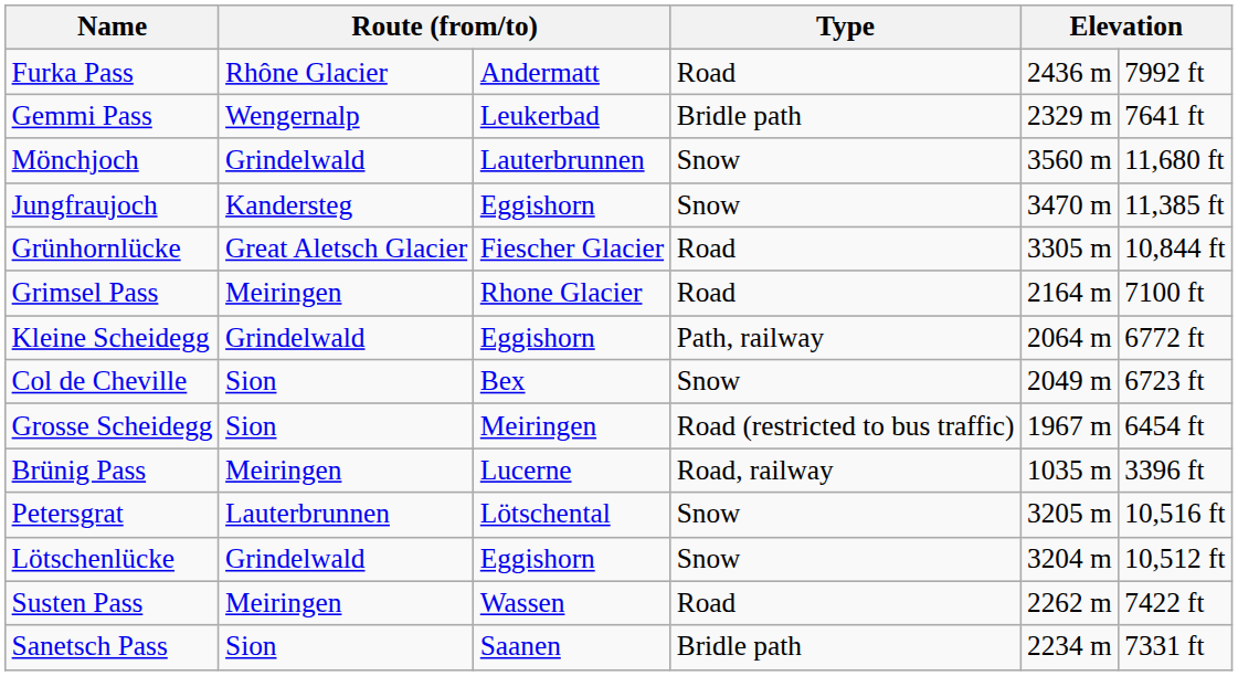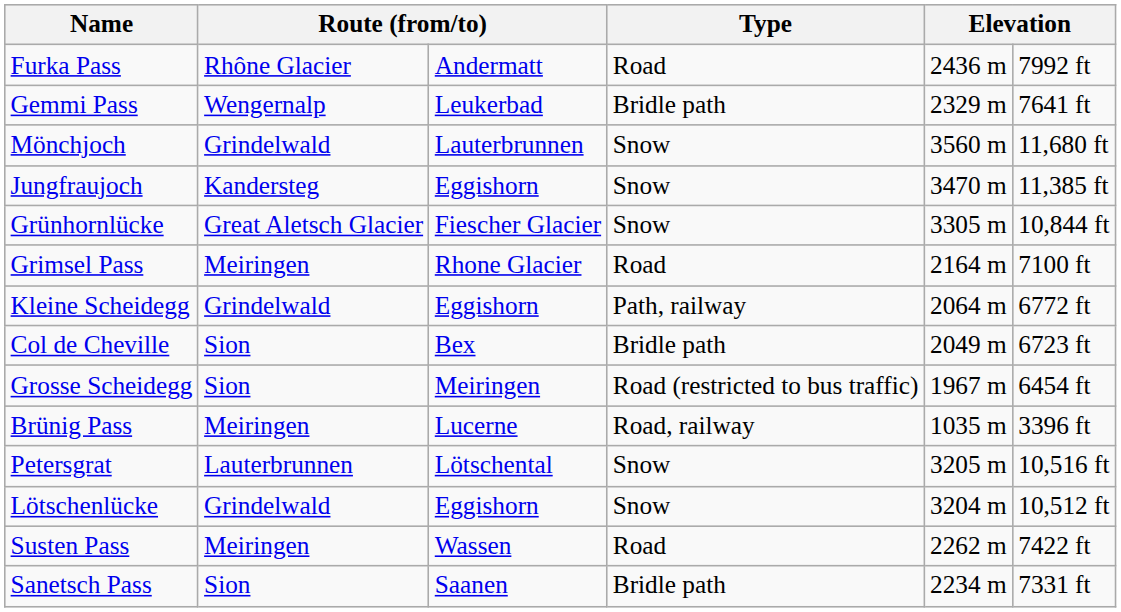 <table class="wikitable sortable">
 <tr>
 <th>Name</th>
 <th colspan=2>Route (from/to)</th>
 <th>Type</th>
 <th colspan=2>Elevation</th>
 </tr>
 <tr>
 <td><a href='#'>Furka Pass</a></td>
 <td><a href='#'>Rhône Glacier</a></td>
 <td><a href='#'>Andermatt</a></td>
 <td>Road</td>
 <td>2436 m</td>
 <td>7992 ft</td>
 </tr>
 <tr>
 <td><a href='#'>Gemmi Pass</a></td>
 <td><a href='#'>Wengernalp</a></td>
 <td><a href='#'>Leukerbad</a></td>
 <td>Bridle path</td>
 <td>2329 m</td>
 <td>7641 ft</td>
 </tr>
 <tr>
 <td><a href='#'>Mönchjoch</a></td>
 <td><a href='#'>Grindelwald</a></td>
 <td><a href='#'>Lauterbrunnen</a></td>
 <td>Snow</td>
 <td>3560 m</td>
 <td>11,680 ft</td>
 </tr>
 <tr>
 <td><a href='#'>Jungfraujoch</a></td>
 <td><a href='#'>Kandersteg</a></td>
 <td><a href='#'>Eggishorn</a></td>
 <td>Snow</td>
 <td>3470 m</td>
 <td>11,385 ft</td>
 </tr>
 <tr>
 <td><a href='#'>Grünhornlücke</a></td>
 <td><a href='#'>Great Aletsch Glacier</a></td>
 <td><a href='#'>Fiescher Glacier</a></td>
-<td>Road</td>
+<td>Snow</td>
 <td>3305 m</td>
 <td>10,844 ft</td>
 </tr>
 <tr>
 <td><a href='#'>Grimsel Pass</a></td>
 <td><a href='#'>Meiringen</a></td>
 <td><a href='#'>Rhone Glacier</a></td>
 <td>Road</td>
 <td>2164 m</td>
 <td>7100 ft</td>
 </tr>
 <tr>
 <td><a href='#'>Kleine Scheidegg</a></td>
 <td><a href='#'>Grindelwald</a></td>
 <td><a href='#'>Eggishorn</a></td>
 <td>Path, railway</td>
 <td>2064 m</td>
 <td>6772 ft</td>
 </tr>
 <tr>
 <td><a href='#'>Col de Cheville</a></td>
 <td><a href='#'>Sion</a></td>
 <td><a href='#'>Bex</a></td>
-<td>Snow</td>
+<td>Bridle path</td>
 <td>2049 m</td>
 <td>6723 ft</td>
 </tr>
 <tr>
 <td><a href='#'>Grosse Scheidegg</a></td>
 <td><a href='#'>Sion</a></td>
 <td><a href='#'>Meiringen</a></td>
 <td>Road (restricted to bus traffic)</td>
 <td>1967 m</td>
 <td>6454 ft</td>
 </tr>
 <tr>
 <td><a href='#'>Brünig Pass</a></td>
 <td><a href='#'>Meiringen</a></td>
 <td><a href='#'>Lucerne</a></td>
 <td>Road, railway</td>
 <td>1035 m</td>
 <td>3396 ft</td>
 </tr>
 <tr>
 <td><a href='#'>Petersgrat</a></td>
 <td><a href='#'>Lauterbrunnen</a></td>
 <td><a href='#'>Lötschental</a></td>
 <td>Snow</td>
 <td>3205 m</td>
 <td>10,516 ft</td>
 </tr>
 <tr>
 <td><a href='#'>Lötschenlücke</a></td>
 <td><a href='#'>Grindelwald</a></td>
 <td><a href='#'>Eggishorn</a></td>
 <td>Snow</td>
 <td>3204 m</td>
 <td>10,512 ft</td>
 </tr>
 <tr>
 <td><a href='#'>Susten Pass</a></td>
 <td><a href='#'>Meiringen</a></td>
 <td><a href='#'>Wassen</a></td>
 <td>Road</td>
 <td>2262 m</td>
 <td>7422 ft</td>
 </tr>
 <tr>
 <td><a href='#'>Sanetsch Pass</a></td>
 <td><a href='#'>Sion</a></td>
 <td><a href='#'>Saanen</a></td>
 <td>Bridle path</td>
 <td>2234 m</td>
 <td>7331 ft</td>
 </tr>
 </table>
